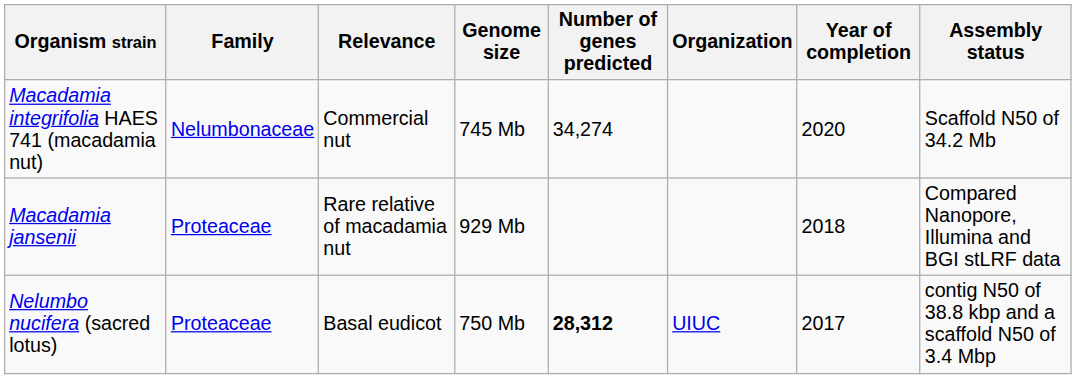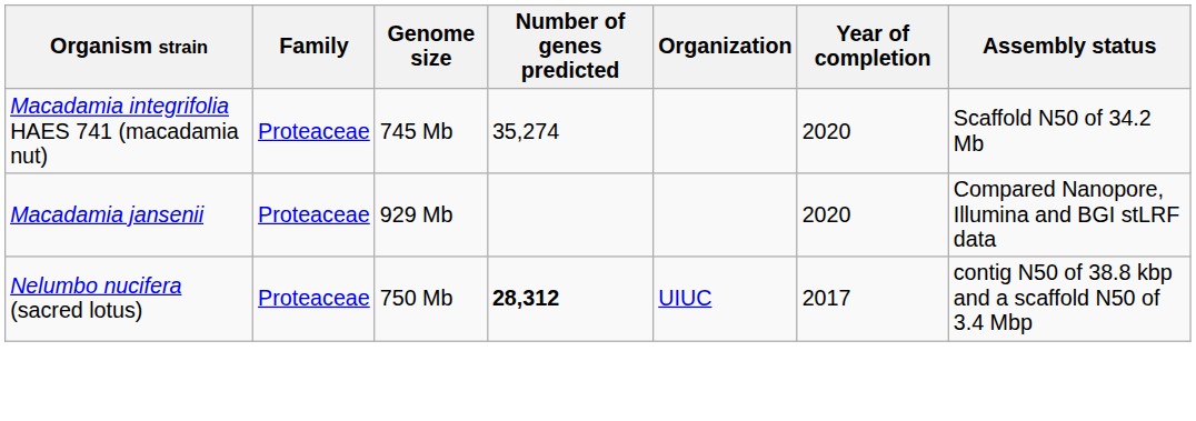 <table class="wikitable sortable" style="border:1px solid #aaa;">
 <tr>
 <th>Organism <small>strain</small></th>
 <th>Family</th>
-<th>Relevance</th>
 <th>Genome size</th>
 <th>Number of genes predicted</th>
 <th>Organization</th>
 <th>Year of completion</th>
 <th>Assembly status</th>
 </tr>
 <tr>
 <td><em><a href='#'>Macadamia integrifolia</a></em> HAES 741 (macadamia nut)</td>
-<td><a href='#'>Nelumbonaceae</a></td>
-<td>Commercial nut</td>
+<td><a href='#'>Proteaceae</a></td>
 <td>745 Mb</td>
-<td>34,274</td>
+<td>35,274</td>
 <td></td>
 <td>2020</td>
 <td>Scaffold N50 of 34.2 Mb</td>
 </tr>
 <tr>
 <td><em><a href='#'>Macadamia jansenii</a></em></td>
 <td><a href='#'>Proteaceae</a></td>
-<td>Rare relative of macadamia nut</td>
 <td>929 Mb</td>
 <td></td>
 <td></td>
-<td>2018</td>
+<td>2020</td>
 <td>Compared Nanopore, Illumina and BGI stLRF data</td>
 </tr>
 <tr>
 <td><em><a href='#'>Nelumbo nucifera</a></em> (sacred lotus)</td>
 <td><a href='#'>Proteaceae</a></td>
-<td>Basal eudicot</td>
 <td>750 Mb</td>
 <td><strong>28,312</strong></td>
 <td><a href='#'>UIUC</a></td>
 <td>2017</td>
 <td>contig N50 of 38.8 kbp and a scaffold N50 of 3.4 Mbp</td>
 </tr>
 </table>
